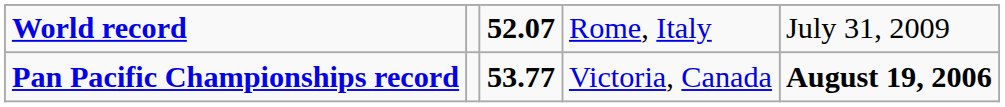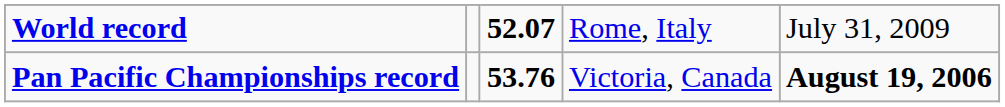 <table class="wikitable">
 <tr>
 <td><strong><a href='#'>World record</a></strong></td>
 <td></td>
 <td><strong>52.07</strong></td>
 <td><a href='#'>Rome</a>, <a href='#'>Italy</a></td>
 <td>July 31, 2009</td>
 </tr>
 <tr>
 <td><strong><a href='#'>Pan Pacific Championships record</a></strong></td>
 <td></td>
-<td><strong>53.77</strong></td>
+<td><strong>53.76</strong></td>
 <td><a href='#'>Victoria</a>, <a href='#'>Canada</a></td>
 <td><strong>August 19, 2006</strong></td>
 </tr>
 </table>
